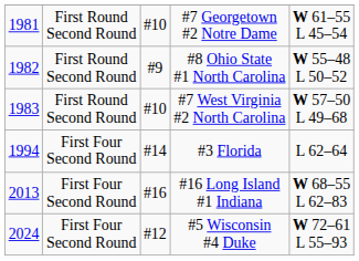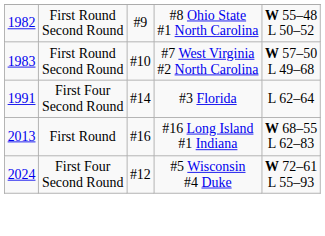 <table class="wikitable">
 <tr>
-</tr>
-<tr align="center">
-<td><a href='#'>1981</a></td>
-<td>First Round<br>Second Round</td>
-<td>#10</td>
-<td>#7 <a href='#'>Georgetown</a><br>#2 <a href='#'>Notre Dame</a></td>
-<td><strong>W</strong> 61–55<br>L 45–54</td>
 </tr>
 <tr align="center">
 <td><a href='#'>1982</a></td>
 <td>First Round<br>Second Round</td>
 <td>#9</td>
 <td>#8 <a href='#'>Ohio State</a><br>#1 <a href='#'>North Carolina</a></td>
 <td><strong>W</strong> 55–48<br>L 50–52</td>
 </tr>
 <tr align="center">
 <td><a href='#'>1983</a></td>
 <td>First Round<br>Second Round</td>
 <td>#10</td>
 <td>#7 <a href='#'>West Virginia</a><br>#2 <a href='#'>North Carolina</a></td>
 <td><strong>W</strong> 57–50<br>L 49–68</td>
 </tr>
 <tr align="center">
-<td><a href='#'>1994</a></td>
+<td><a href='#'>1991</a></td>
 <td>First Four<br>Second Round</td>
 <td>#14</td>
 <td>#3 <a href='#'>Florida</a></td>
 <td>L 62–64</td>
 </tr>
 <tr align="center">
 <td><a href='#'>2013</a></td>
-<td>First Four<br>Second Round</td>
+<td>First Round</td>
 <td>#16</td>
 <td>#16 <a href='#'>Long Island</a><br>#1 <a href='#'>Indiana</a></td>
 <td><strong>W</strong> 68–55<br> L 62–83</td>
 </tr>
 <tr align="center">
 <td><a href='#'>2024</a></td>
 <td>First Four<br>Second Round</td>
 <td>#12</td>
 <td>#5 <a href='#'>Wisconsin</a><br>#4 <a href='#'>Duke</a></td>
 <td><strong>W</strong> 72–61<br> L 55–93</td>
 </tr>
 </table>
